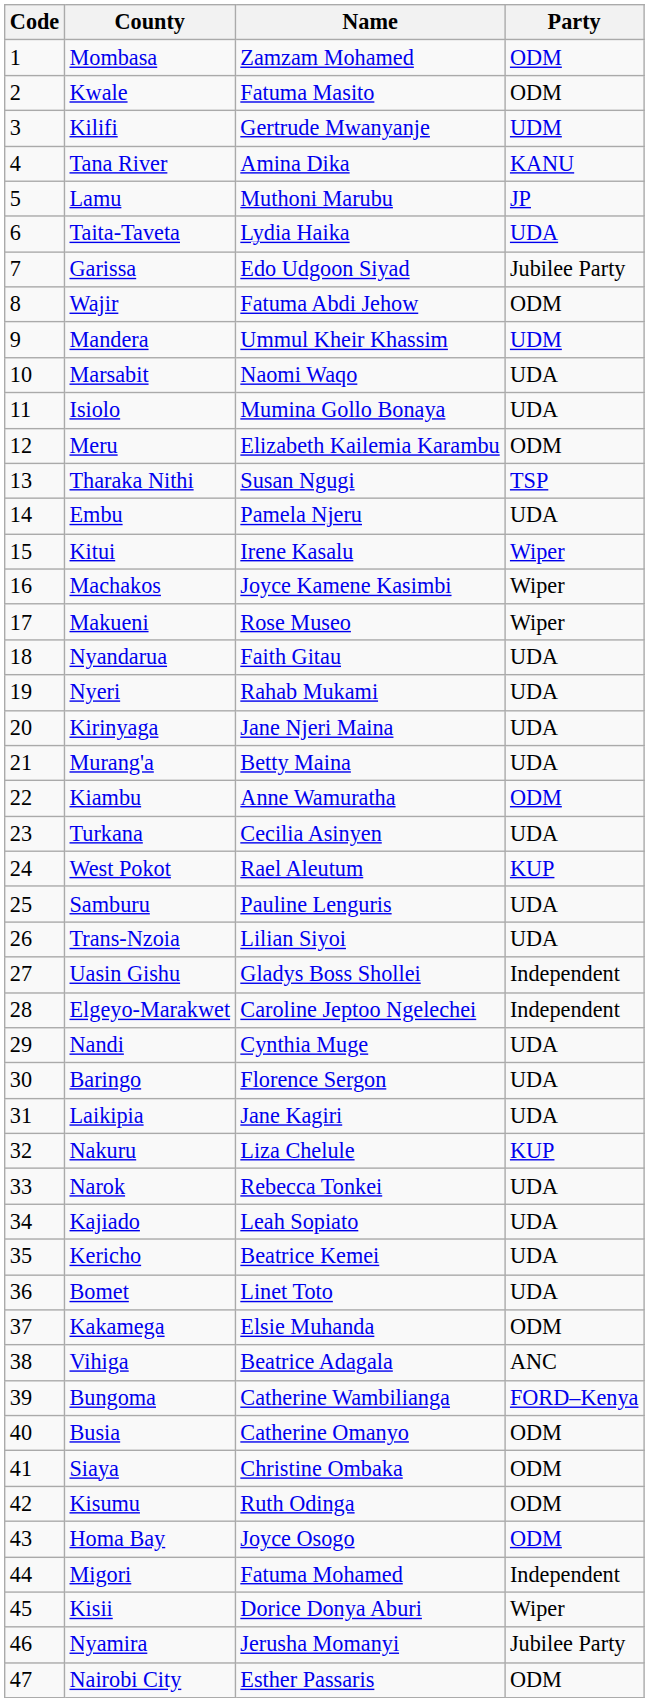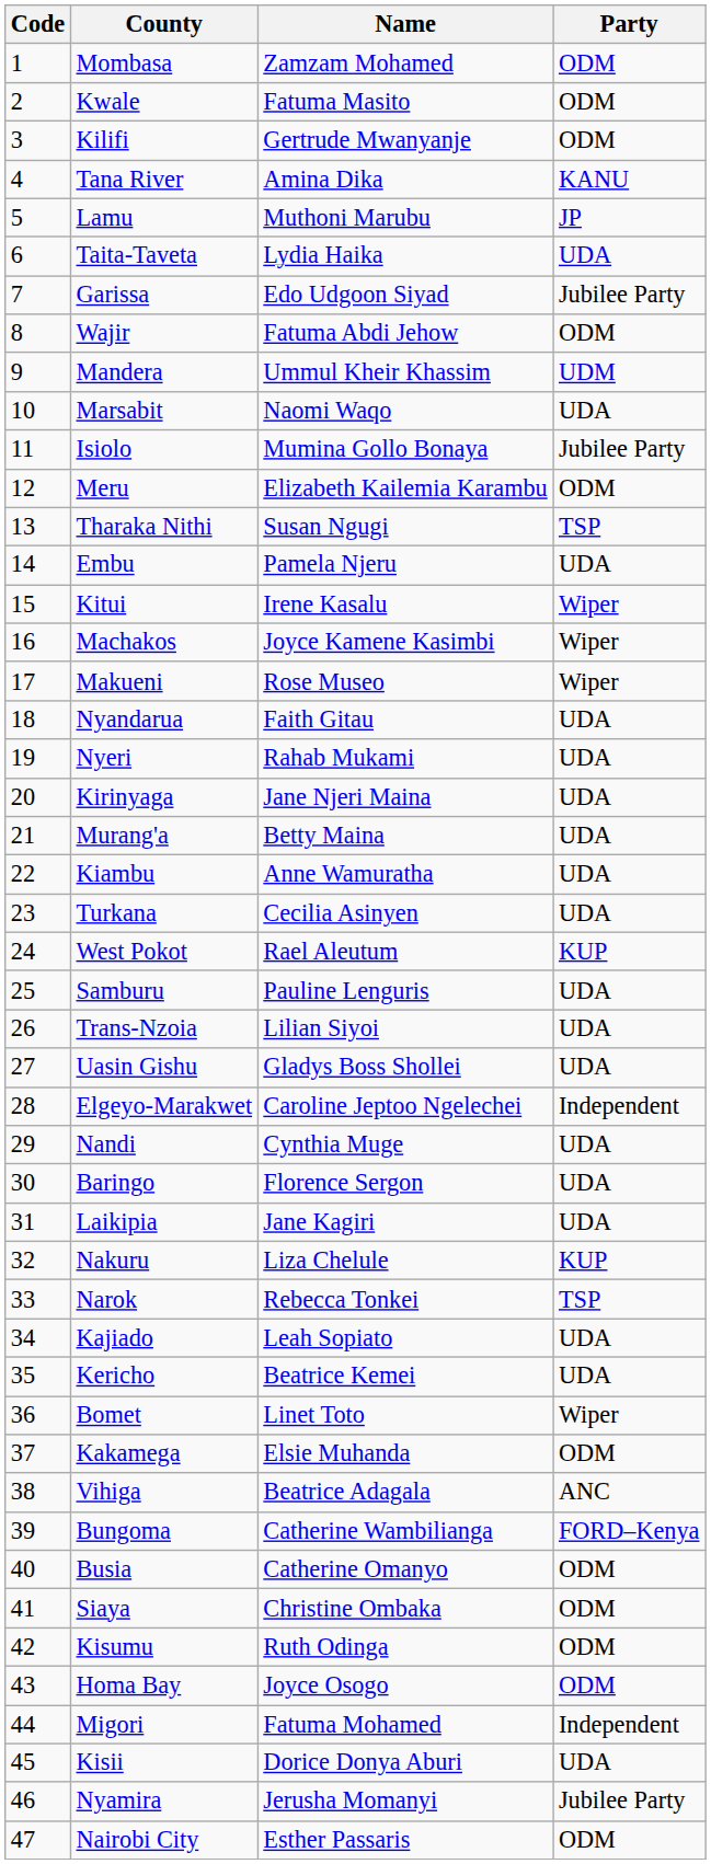 <table class="wikitable sortable">
 <tr>
 <th>Code</th>
 <th>County</th>
 <th>Name</th>
 <th>Party</th>
 </tr>
 <tr>
 <td>1</td>
 <td><a href='#'>Mombasa</a></td>
 <td><a href='#'>Zamzam Mohamed</a></td>
 <td><a href='#'>ODM</a></td>
 </tr>
 <tr>
 <td>2</td>
 <td><a href='#'>Kwale</a></td>
 <td><a href='#'>Fatuma Masito</a></td>
 <td>ODM</td>
 </tr>
 <tr>
 <td>3</td>
 <td><a href='#'>Kilifi</a></td>
 <td><a href='#'>Gertrude Mwanyanje</a></td>
-<td><a href='#'>UDM</a></td>
+<td>ODM</td>
 </tr>
 <tr>
 <td>4</td>
 <td><a href='#'>Tana River</a></td>
 <td><a href='#'>Amina Dika</a></td>
 <td><a href='#'>KANU</a></td>
 </tr>
 <tr>
 <td>5</td>
 <td><a href='#'>Lamu</a></td>
 <td><a href='#'>Muthoni Marubu</a></td>
 <td><a href='#'>JP</a></td>
 </tr>
 <tr>
 <td>6</td>
 <td><a href='#'>Taita-Taveta</a></td>
 <td><a href='#'>Lydia Haika</a></td>
 <td><a href='#'>UDA</a></td>
 </tr>
 <tr>
 <td>7</td>
 <td><a href='#'>Garissa</a></td>
 <td><a href='#'>Edo Udgoon Siyad</a></td>
 <td>Jubilee Party</td>
 </tr>
 <tr>
 <td>8</td>
 <td><a href='#'>Wajir</a></td>
 <td><a href='#'>Fatuma Abdi Jehow</a></td>
 <td>ODM</td>
 </tr>
 <tr>
 <td>9</td>
 <td><a href='#'>Mandera</a></td>
 <td><a href='#'>Ummul Kheir Khassim</a></td>
 <td><a href='#'>UDM</a></td>
 </tr>
 <tr>
 <td>10</td>
 <td><a href='#'>Marsabit</a></td>
 <td><a href='#'>Naomi Waqo</a></td>
 <td>UDA</td>
 </tr>
 <tr>
 <td>11</td>
 <td><a href='#'>Isiolo</a></td>
 <td><a href='#'>Mumina Gollo Bonaya</a></td>
-<td>UDA</td>
+<td>Jubilee Party</td>
 </tr>
 <tr>
 <td>12</td>
 <td><a href='#'>Meru</a></td>
 <td><a href='#'>Elizabeth Kailemia Karambu</a></td>
 <td>ODM</td>
 </tr>
 <tr>
 <td>13</td>
 <td><a href='#'>Tharaka Nithi</a></td>
 <td><a href='#'>Susan Ngugi</a></td>
 <td><a href='#'>TSP</a></td>
 </tr>
 <tr>
 <td>14</td>
 <td><a href='#'>Embu</a></td>
 <td><a href='#'>Pamela Njeru</a></td>
 <td>UDA</td>
 </tr>
 <tr>
 <td>15</td>
 <td><a href='#'>Kitui</a></td>
 <td><a href='#'>Irene Kasalu</a></td>
 <td><a href='#'>Wiper</a></td>
 </tr>
 <tr>
 <td>16</td>
 <td><a href='#'>Machakos</a></td>
 <td><a href='#'>Joyce Kamene Kasimbi</a></td>
 <td>Wiper</td>
 </tr>
 <tr>
 <td>17</td>
 <td><a href='#'>Makueni</a></td>
 <td><a href='#'>Rose Museo</a></td>
 <td>Wiper</td>
 </tr>
 <tr>
 <td>18</td>
 <td><a href='#'>Nyandarua</a></td>
 <td><a href='#'>Faith Gitau</a></td>
 <td>UDA</td>
 </tr>
 <tr>
 <td>19</td>
 <td><a href='#'>Nyeri</a></td>
 <td><a href='#'>Rahab Mukami</a></td>
 <td>UDA</td>
 </tr>
 <tr>
 <td>20</td>
 <td><a href='#'>Kirinyaga</a></td>
 <td><a href='#'>Jane Njeri Maina</a></td>
 <td>UDA</td>
 </tr>
 <tr>
 <td>21</td>
 <td><a href='#'>Murang'a</a></td>
 <td><a href='#'>Betty Maina</a></td>
 <td>UDA</td>
 </tr>
 <tr>
 <td>22</td>
 <td><a href='#'>Kiambu</a></td>
 <td><a href='#'>Anne Wamuratha</a></td>
-<td><a href='#'>ODM</a></td>
+<td>UDA</td>
 </tr>
 <tr>
 <td>23</td>
 <td><a href='#'>Turkana</a></td>
 <td><a href='#'>Cecilia Asinyen</a></td>
 <td>UDA</td>
 </tr>
 <tr>
 <td>24</td>
 <td><a href='#'>West Pokot</a></td>
 <td><a href='#'>Rael Aleutum</a></td>
 <td><a href='#'>KUP</a></td>
 </tr>
 <tr>
 <td>25</td>
 <td><a href='#'>Samburu</a></td>
 <td><a href='#'>Pauline Lenguris</a></td>
 <td>UDA</td>
 </tr>
 <tr>
 <td>26</td>
 <td><a href='#'>Trans-Nzoia</a></td>
 <td><a href='#'>Lilian Siyoi</a></td>
 <td>UDA</td>
 </tr>
 <tr>
 <td>27</td>
 <td><a href='#'>Uasin Gishu</a></td>
 <td><a href='#'>Gladys Boss Shollei</a></td>
-<td>Independent</td>
+<td>UDA</td>
 </tr>
 <tr>
 <td>28</td>
 <td><a href='#'>Elgeyo-Marakwet</a></td>
 <td><a href='#'>Caroline Jeptoo Ngelechei</a></td>
 <td>Independent</td>
 </tr>
 <tr>
 <td>29</td>
 <td><a href='#'>Nandi</a></td>
 <td><a href='#'>Cynthia Muge</a></td>
 <td>UDA</td>
 </tr>
 <tr>
 <td>30</td>
 <td><a href='#'>Baringo</a></td>
 <td><a href='#'>Florence Sergon</a></td>
 <td>UDA</td>
 </tr>
 <tr>
 <td>31</td>
 <td><a href='#'>Laikipia</a></td>
 <td><a href='#'>Jane Kagiri</a></td>
 <td>UDA</td>
 </tr>
 <tr>
 <td>32</td>
 <td><a href='#'>Nakuru</a></td>
 <td><a href='#'>Liza Chelule</a></td>
 <td><a href='#'>KUP</a></td>
 </tr>
 <tr>
 <td>33</td>
 <td><a href='#'>Narok</a></td>
 <td><a href='#'>Rebecca Tonkei</a></td>
-<td>UDA</td>
+<td><a href='#'>TSP</a></td>
 </tr>
 <tr>
 <td>34</td>
 <td><a href='#'>Kajiado</a></td>
 <td><a href='#'>Leah Sopiato</a></td>
 <td>UDA</td>
 </tr>
 <tr>
 <td>35</td>
 <td><a href='#'>Kericho</a></td>
 <td><a href='#'>Beatrice Kemei</a></td>
 <td>UDA</td>
 </tr>
 <tr>
 <td>36</td>
 <td><a href='#'>Bomet</a></td>
 <td><a href='#'>Linet Toto</a></td>
-<td>UDA</td>
+<td>Wiper</td>
 </tr>
 <tr>
 <td>37</td>
 <td><a href='#'>Kakamega</a></td>
 <td><a href='#'>Elsie Muhanda</a></td>
 <td>ODM</td>
 </tr>
 <tr>
 <td>38</td>
 <td><a href='#'>Vihiga</a></td>
 <td><a href='#'>Beatrice Adagala</a></td>
 <td>ANC</td>
 </tr>
 <tr>
 <td>39</td>
 <td><a href='#'>Bungoma</a></td>
 <td><a href='#'>Catherine Wambilianga</a></td>
 <td><a href='#'>FORD–Kenya</a></td>
 </tr>
 <tr>
 <td>40</td>
 <td><a href='#'>Busia</a></td>
 <td><a href='#'>Catherine Omanyo</a></td>
 <td>ODM</td>
 </tr>
 <tr>
 <td>41</td>
 <td><a href='#'>Siaya</a></td>
 <td><a href='#'>Christine Ombaka</a></td>
 <td>ODM</td>
 </tr>
 <tr>
 <td>42</td>
 <td><a href='#'>Kisumu</a></td>
 <td><a href='#'>Ruth Odinga</a></td>
 <td>ODM</td>
 </tr>
 <tr>
 <td>43</td>
 <td><a href='#'>Homa Bay</a></td>
 <td><a href='#'>Joyce Osogo</a></td>
 <td><a href='#'>ODM</a></td>
 </tr>
 <tr>
 <td>44</td>
 <td><a href='#'>Migori</a></td>
 <td><a href='#'>Fatuma Mohamed</a></td>
 <td>Independent</td>
 </tr>
 <tr>
 <td>45</td>
 <td><a href='#'>Kisii</a></td>
 <td><a href='#'>Dorice Donya Aburi</a></td>
-<td>Wiper</td>
+<td>UDA</td>
 </tr>
 <tr>
 <td>46</td>
 <td><a href='#'>Nyamira</a></td>
 <td><a href='#'>Jerusha Momanyi</a></td>
 <td>Jubilee Party</td>
 </tr>
 <tr>
 <td>47</td>
 <td><a href='#'>Nairobi City</a></td>
 <td><a href='#'>Esther Passaris</a></td>
 <td>ODM</td>
 </tr>
 </table>
